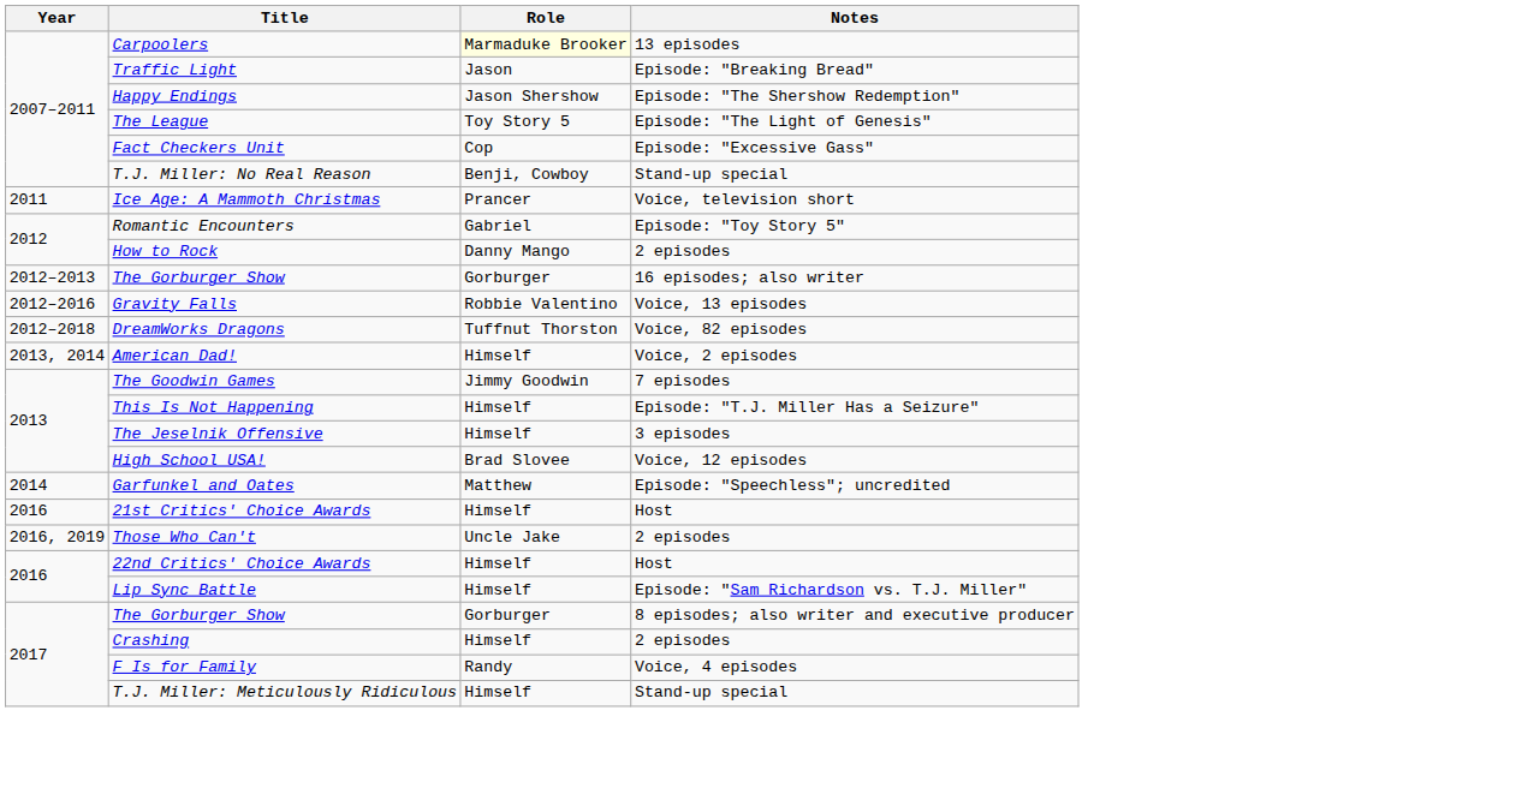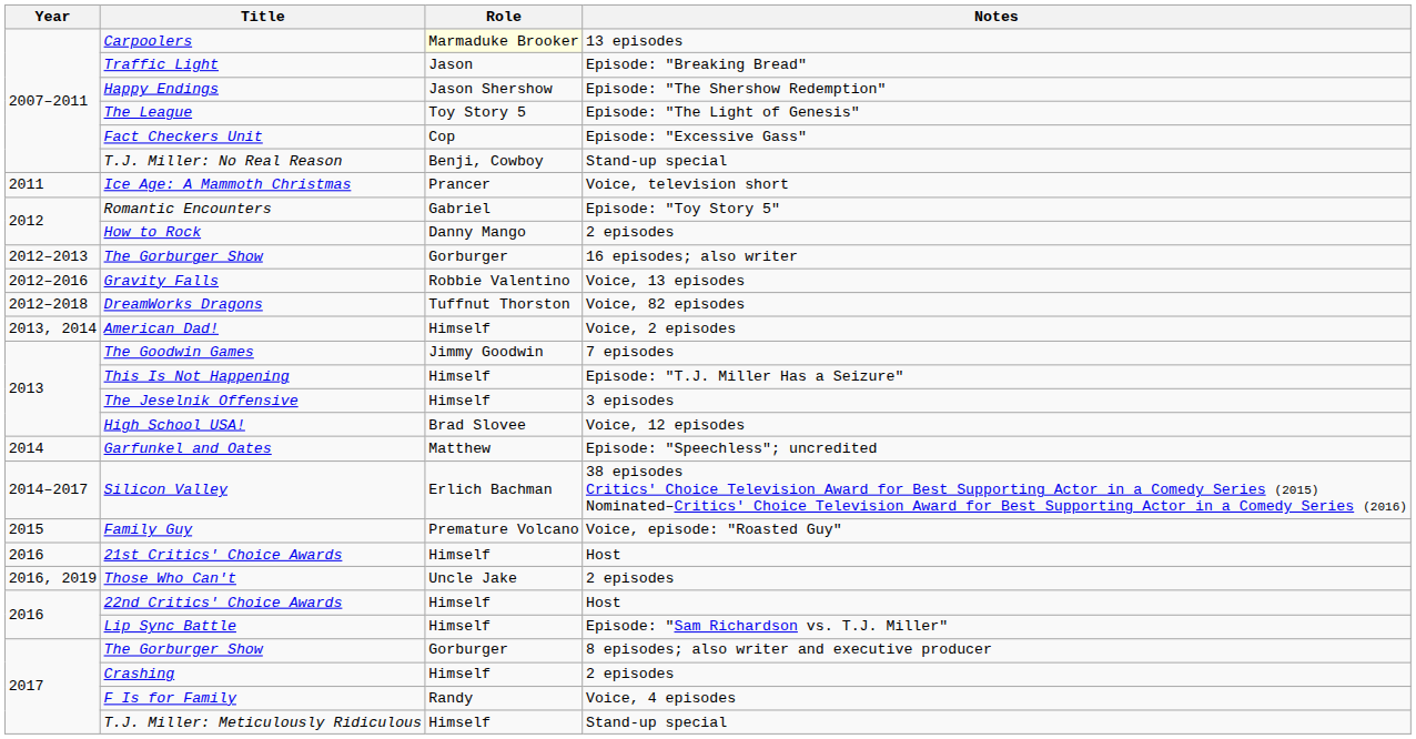 <table class="wikitable sortable">
 <tr>
 <th>Year</th>
 <th>Title</th>
 <th>Role</th>
 <th class="unsortable">Notes</th>
 </tr>
 <tr>
 <td rowspan="6">2007–2011</td>
 <td><em><a href='#'>Carpoolers</a></em></td>
 <td style="background: lightyellow;">Marmaduke Brooker</td>
 <td>13 episodes</td>
 </tr>
 <tr>
 <td><em><a href='#'>Traffic Light</a></em></td>
 <td>Jason</td>
 <td>Episode: "Breaking Bread"</td>
 </tr>
 <tr>
 <td><em><a href='#'>Happy Endings</a></em></td>
 <td>Jason Shershow</td>
 <td>Episode: "The Shershow Redemption"</td>
 </tr>
 <tr>
 <td><em><a href='#'>The League</a></em></td>
 <td>Toy Story 5</td>
 <td>Episode: "The Light of Genesis"</td>
 </tr>
 <tr>
 <td><em><a href='#'>Fact Checkers Unit</a></em></td>
 <td>Cop</td>
 <td>Episode: "Excessive Gass"</td>
 </tr>
 <tr>
 <td><em>T.J. Miller: No Real Reason</em></td>
 <td>Benji, Cowboy</td>
 <td>Stand-up special</td>
 </tr>
 <tr>
 <td>2011</td>
 <td><em><a href='#'>Ice Age: A Mammoth Christmas</a></em></td>
 <td>Prancer</td>
 <td>Voice, television short</td>
 </tr>
 <tr>
 <td rowspan="2">2012</td>
 <td><em>Romantic Encounters</em></td>
 <td>Gabriel</td>
 <td>Episode: "Toy Story 5"</td>
 </tr>
 <tr>
 <td><em><a href='#'>How to Rock</a></em></td>
 <td>Danny Mango</td>
 <td>2 episodes</td>
 </tr>
 <tr>
 <td>2012–2013</td>
 <td><em><a href='#'>The Gorburger Show</a></em></td>
 <td>Gorburger</td>
 <td>16 episodes; also writer</td>
 </tr>
 <tr>
 <td>2012–2016</td>
 <td><em><a href='#'>Gravity Falls</a></em></td>
 <td>Robbie Valentino</td>
 <td>Voice, 13 episodes</td>
 </tr>
 <tr>
 <td>2012–2018</td>
 <td><em><a href='#'>DreamWorks Dragons</a></em></td>
 <td>Tuffnut Thorston</td>
 <td>Voice, 82 episodes</td>
 </tr>
 <tr>
 <td>2013, 2014</td>
 <td><em><a href='#'>American Dad!</a></em></td>
 <td>Himself</td>
 <td>Voice, 2 episodes</td>
 </tr>
 <tr>
 <td rowspan="4">2013</td>
 <td><em><a href='#'>The Goodwin Games</a></em></td>
 <td>Jimmy Goodwin</td>
 <td>7 episodes</td>
 </tr>
 <tr>
 <td><em><a href='#'>This Is Not Happening</a></em></td>
 <td>Himself</td>
 <td>Episode: "T.J. Miller Has a Seizure"</td>
 </tr>
 <tr>
 <td><em><a href='#'>The Jeselnik Offensive</a></em></td>
 <td>Himself</td>
 <td>3 episodes</td>
 </tr>
 <tr>
 <td><em><a href='#'>High School USA!</a></em></td>
 <td>Brad Slovee</td>
 <td>Voice, 12 episodes</td>
 </tr>
 <tr>
 <td>2014</td>
 <td><em><a href='#'>Garfunkel and Oates</a></em></td>
 <td>Matthew</td>
 <td>Episode: "Speechless"; uncredited</td>
 </tr>
 <tr>
+<td>2014–2017</td>
+<td><em><a href='#'>Silicon Valley</a></em></td>
+<td>Erlich Bachman</td>
+<td>38 episodes<br><a href='#'>Critics' Choice Television Award for Best Supporting Actor in a Comedy Series</a> <small>(2015)</small><br>Nominated–<a href='#'>Critics' Choice Television Award for Best Supporting Actor in a Comedy Series</a> <small>(2016)</small></td>
+</tr>
+<tr>
+<td>2015</td>
+<td><em><a href='#'>Family Guy</a></em></td>
+<td>Premature Volcano</td>
+<td>Voice, episode: "Roasted Guy"</td>
+</tr>
+<tr>
 <td>2016</td>
 <td><em><a href='#'>21st Critics' Choice Awards</a></em></td>
 <td>Himself</td>
 <td>Host</td>
 </tr>
 <tr>
 <td>2016, 2019</td>
 <td><em><a href='#'>Those Who Can't</a></em></td>
 <td>Uncle Jake</td>
 <td>2 episodes</td>
 </tr>
 <tr>
 <td rowspan="2">2016</td>
 <td><em><a href='#'>22nd Critics' Choice Awards</a></em></td>
 <td>Himself</td>
 <td>Host</td>
 </tr>
 <tr>
 <td><em><a href='#'>Lip Sync Battle</a></em></td>
 <td>Himself</td>
 <td>Episode: "<a href='#'>Sam Richardson</a> vs. T.J. Miller"</td>
 </tr>
 <tr>
 <td rowspan="4">2017</td>
 <td><em><a href='#'>The Gorburger Show</a></em></td>
 <td>Gorburger</td>
 <td>8 episodes; also writer and executive producer</td>
 </tr>
 <tr>
 <td><em><a href='#'>Crashing</a></em></td>
 <td>Himself</td>
 <td>2 episodes</td>
 </tr>
 <tr>
 <td><em><a href='#'>F Is for Family</a></em></td>
 <td>Randy</td>
 <td>Voice, 4 episodes</td>
 </tr>
 <tr>
 <td><em>T.J. Miller: Meticulously Ridiculous</em></td>
 <td>Himself</td>
 <td>Stand-up special</td>
 </tr>
 </table>
